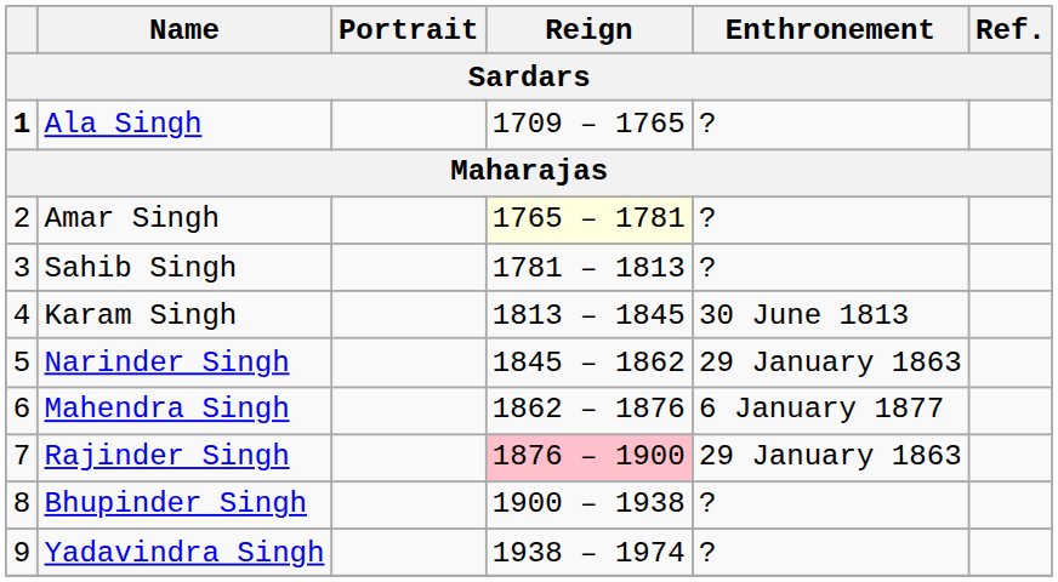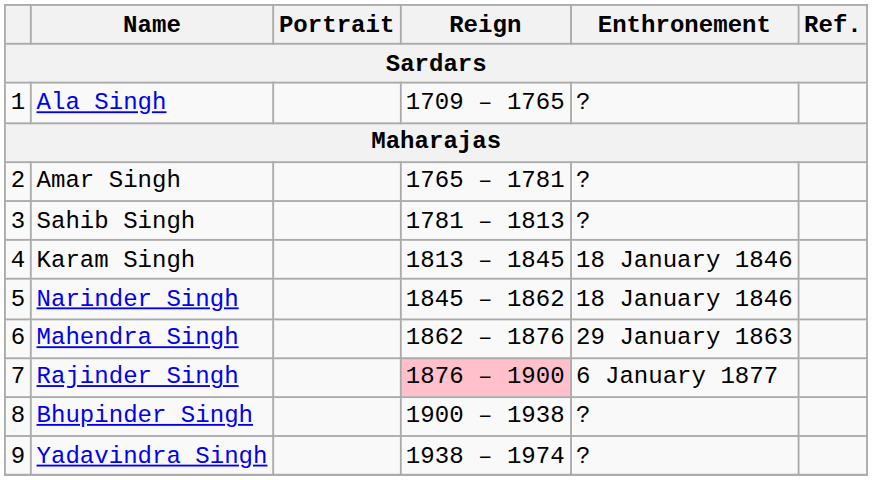 <table class="wikitable">
 <tr>
 <th></th>
 <th>Name<br></th>
 <th>Portrait</th>
 <th class="unsortable">Reign</th>
 <th>Enthronement</th>
 <th>Ref.</th>
 </tr>
 <tr>
 <th colspan="6"><strong>Sardars</strong></th>
 </tr>
 <tr>
-<td><strong>1</strong></td>
+<td>1</td>
 <td><a href='#'>Ala Singh</a><br></td>
 <td></td>
 <td>1709 – 1765</td>
 <td>?</td>
 <td></td>
 </tr>
 <tr>
 <th colspan="6">Maharajas</th>
 </tr>
 <tr>
 <td>2</td>
 <td>Amar Singh<br></td>
 <td></td>
-<td style="background: lightyellow;">1765 – 1781</td>
+<td>1765 – 1781</td>
 <td>?</td>
 <td></td>
 </tr>
 <tr>
 <td>3</td>
 <td>Sahib Singh<br></td>
 <td></td>
 <td>1781 – 1813</td>
 <td>?</td>
 <td></td>
 </tr>
 <tr>
 <td>4</td>
 <td>Karam Singh<br></td>
 <td></td>
 <td>1813 – 1845</td>
-<td>30 June 1813</td>
+<td>18 January 1846</td>
 <td></td>
 </tr>
 <tr>
 <td>5</td>
 <td><a href='#'>Narinder Singh</a><br></td>
 <td></td>
 <td>1845 – 1862</td>
-<td>29 January 1863</td>
+<td>18 January 1846</td>
 <td></td>
 </tr>
 <tr>
 <td>6</td>
 <td><a href='#'>Mahendra Singh</a><br></td>
 <td></td>
 <td>1862 – 1876</td>
-<td>6 January 1877</td>
+<td>29 January 1863</td>
 <td></td>
 </tr>
 <tr>
 <td>7</td>
 <td><a href='#'>Rajinder Singh</a><br></td>
 <td></td>
 <td style="background: pink;">1876 – 1900</td>
-<td>29 January 1863</td>
+<td>6 January 1877</td>
 <td></td>
 </tr>
 <tr>
 <td>8</td>
 <td><a href='#'>Bhupinder Singh</a><br></td>
 <td></td>
 <td>1900 – 1938</td>
 <td>?</td>
 <td></td>
 </tr>
 <tr>
 <td>9</td>
 <td><a href='#'>Yadavindra Singh</a><br></td>
 <td></td>
 <td>1938 – 1974</td>
 <td>?</td>
 <td></td>
 </tr>
 <tr>
 </tr>
 </table>
